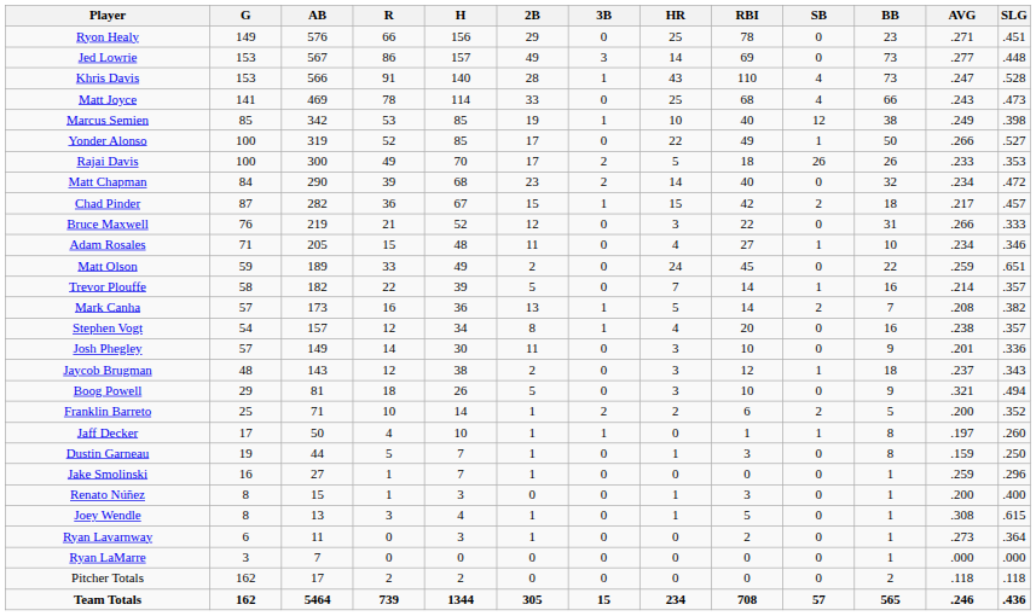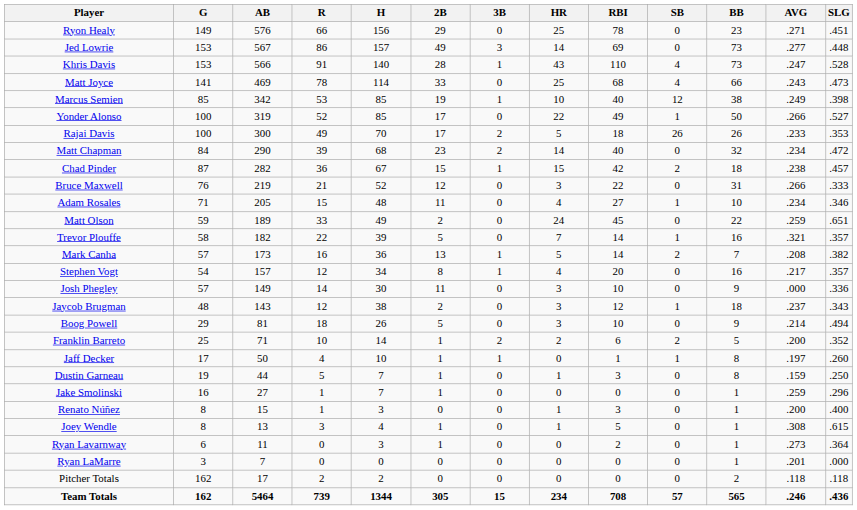 <table class=wikitable style="text-align:center">
 <tr>
 <th bgcolor=#DDDDFF; width="20%">Player</th>
 <th bgcolor=#DDDDFF; width="7%">G</th>
 <th bgcolor=#DDDDFF; width="7%">AB</th>
 <th bgcolor=#DDDDFF; width="7%">R</th>
 <th bgcolor=#DDDDFF; width="7%">H</th>
 <th bgcolor=#DDDDFF; width="7%">2B</th>
 <th bgcolor=#DDDDFF; width="7%">3B</th>
 <th bgcolor=#DDDDFF; width="7%">HR</th>
 <th bgcolor=#DDDDFF; width="7%">RBI</th>
 <th bgcolor=#DDDDFF; width="7%">SB</th>
 <th bgcolor=#DDDDFF; width="7%">BB</th>
 <th bgcolor=#DDDDFF; width="7%">AVG</th>
 <th bgcolor=#DDDDFF; width="7%">SLG</th>
 </tr>
 <tr>
 <td><a href='#'>Ryon Healy</a></td>
 <td>149</td>
 <td>576</td>
 <td>66</td>
 <td>156</td>
 <td>29</td>
 <td>0</td>
 <td>25</td>
 <td>78</td>
 <td>0</td>
 <td>23</td>
 <td>.271</td>
 <td>.451</td>
 </tr>
 <tr>
 <td><a href='#'>Jed Lowrie</a></td>
 <td>153</td>
 <td>567</td>
 <td>86</td>
 <td>157</td>
 <td>49</td>
 <td>3</td>
 <td>14</td>
 <td>69</td>
 <td>0</td>
 <td>73</td>
 <td>.277</td>
 <td>.448</td>
 </tr>
 <tr>
 <td><a href='#'>Khris Davis</a></td>
 <td>153</td>
 <td>566</td>
 <td>91</td>
 <td>140</td>
 <td>28</td>
 <td>1</td>
 <td>43</td>
 <td>110</td>
 <td>4</td>
 <td>73</td>
 <td>.247</td>
 <td>.528</td>
 </tr>
 <tr>
 <td><a href='#'>Matt Joyce</a></td>
 <td>141</td>
 <td>469</td>
 <td>78</td>
 <td>114</td>
 <td>33</td>
 <td>0</td>
 <td>25</td>
 <td>68</td>
 <td>4</td>
 <td>66</td>
 <td>.243</td>
 <td>.473</td>
 </tr>
 <tr>
 <td><a href='#'>Marcus Semien</a></td>
 <td>85</td>
 <td>342</td>
 <td>53</td>
 <td>85</td>
 <td>19</td>
 <td>1</td>
 <td>10</td>
 <td>40</td>
 <td>12</td>
 <td>38</td>
 <td>.249</td>
 <td>.398</td>
 </tr>
 <tr>
 <td><a href='#'>Yonder Alonso</a></td>
 <td>100</td>
 <td>319</td>
 <td>52</td>
 <td>85</td>
 <td>17</td>
 <td>0</td>
 <td>22</td>
 <td>49</td>
 <td>1</td>
 <td>50</td>
 <td>.266</td>
 <td>.527</td>
 </tr>
 <tr>
 <td><a href='#'>Rajai Davis</a></td>
 <td>100</td>
 <td>300</td>
 <td>49</td>
 <td>70</td>
 <td>17</td>
 <td>2</td>
 <td>5</td>
 <td>18</td>
 <td>26</td>
 <td>26</td>
 <td>.233</td>
 <td>.353</td>
 </tr>
 <tr>
 <td><a href='#'>Matt Chapman</a></td>
 <td>84</td>
 <td>290</td>
 <td>39</td>
 <td>68</td>
 <td>23</td>
 <td>2</td>
 <td>14</td>
 <td>40</td>
 <td>0</td>
 <td>32</td>
 <td>.234</td>
 <td>.472</td>
 </tr>
 <tr>
 <td><a href='#'>Chad Pinder</a></td>
 <td>87</td>
 <td>282</td>
 <td>36</td>
 <td>67</td>
 <td>15</td>
 <td>1</td>
 <td>15</td>
 <td>42</td>
 <td>2</td>
 <td>18</td>
-<td>.217</td>
+<td>.238</td>
 <td>.457</td>
 </tr>
 <tr>
 <td><a href='#'>Bruce Maxwell</a></td>
 <td>76</td>
 <td>219</td>
 <td>21</td>
 <td>52</td>
 <td>12</td>
 <td>0</td>
 <td>3</td>
 <td>22</td>
 <td>0</td>
 <td>31</td>
 <td>.266</td>
 <td>.333</td>
 </tr>
 <tr>
 <td><a href='#'>Adam Rosales</a></td>
 <td>71</td>
 <td>205</td>
 <td>15</td>
 <td>48</td>
 <td>11</td>
 <td>0</td>
 <td>4</td>
 <td>27</td>
 <td>1</td>
 <td>10</td>
 <td>.234</td>
 <td>.346</td>
 </tr>
 <tr>
 <td><a href='#'>Matt Olson</a></td>
 <td>59</td>
 <td>189</td>
 <td>33</td>
 <td>49</td>
 <td>2</td>
 <td>0</td>
 <td>24</td>
 <td>45</td>
 <td>0</td>
 <td>22</td>
 <td>.259</td>
 <td>.651</td>
 </tr>
 <tr>
 <td><a href='#'>Trevor Plouffe</a></td>
 <td>58</td>
 <td>182</td>
 <td>22</td>
 <td>39</td>
 <td>5</td>
 <td>0</td>
 <td>7</td>
 <td>14</td>
 <td>1</td>
 <td>16</td>
-<td>.214</td>
+<td>.321</td>
 <td>.357</td>
 </tr>
 <tr>
 <td><a href='#'>Mark Canha</a></td>
 <td>57</td>
 <td>173</td>
 <td>16</td>
 <td>36</td>
 <td>13</td>
 <td>1</td>
 <td>5</td>
 <td>14</td>
 <td>2</td>
 <td>7</td>
 <td>.208</td>
 <td>.382</td>
 </tr>
 <tr>
 <td><a href='#'>Stephen Vogt</a></td>
 <td>54</td>
 <td>157</td>
 <td>12</td>
 <td>34</td>
 <td>8</td>
 <td>1</td>
 <td>4</td>
 <td>20</td>
 <td>0</td>
 <td>16</td>
-<td>.238</td>
+<td>.217</td>
 <td>.357</td>
 </tr>
 <tr>
 <td><a href='#'>Josh Phegley</a></td>
 <td>57</td>
 <td>149</td>
 <td>14</td>
 <td>30</td>
 <td>11</td>
 <td>0</td>
 <td>3</td>
 <td>10</td>
 <td>0</td>
 <td>9</td>
-<td>.201</td>
+<td>.000</td>
 <td>.336</td>
 </tr>
 <tr>
 <td><a href='#'>Jaycob Brugman</a></td>
 <td>48</td>
 <td>143</td>
 <td>12</td>
 <td>38</td>
 <td>2</td>
 <td>0</td>
 <td>3</td>
 <td>12</td>
 <td>1</td>
 <td>18</td>
 <td>.237</td>
 <td>.343</td>
 </tr>
 <tr>
 <td><a href='#'>Boog Powell</a></td>
 <td>29</td>
 <td>81</td>
 <td>18</td>
 <td>26</td>
 <td>5</td>
 <td>0</td>
 <td>3</td>
 <td>10</td>
 <td>0</td>
 <td>9</td>
-<td>.321</td>
+<td>.214</td>
 <td>.494</td>
 </tr>
 <tr>
 <td><a href='#'>Franklin Barreto</a></td>
 <td>25</td>
 <td>71</td>
 <td>10</td>
 <td>14</td>
 <td>1</td>
 <td>2</td>
 <td>2</td>
 <td>6</td>
 <td>2</td>
 <td>5</td>
 <td>.200</td>
 <td>.352</td>
 </tr>
 <tr>
 <td><a href='#'>Jaff Decker</a></td>
 <td>17</td>
 <td>50</td>
 <td>4</td>
 <td>10</td>
 <td>1</td>
 <td>1</td>
 <td>0</td>
 <td>1</td>
 <td>1</td>
 <td>8</td>
 <td>.197</td>
 <td>.260</td>
 </tr>
 <tr>
 <td><a href='#'>Dustin Garneau</a></td>
 <td>19</td>
 <td>44</td>
 <td>5</td>
 <td>7</td>
 <td>1</td>
 <td>0</td>
 <td>1</td>
 <td>3</td>
 <td>0</td>
 <td>8</td>
 <td>.159</td>
 <td>.250</td>
 </tr>
 <tr>
 <td><a href='#'>Jake Smolinski</a></td>
 <td>16</td>
 <td>27</td>
 <td>1</td>
 <td>7</td>
 <td>1</td>
 <td>0</td>
 <td>0</td>
 <td>0</td>
 <td>0</td>
 <td>1</td>
 <td>.259</td>
 <td>.296</td>
 </tr>
 <tr>
 <td><a href='#'>Renato Núñez</a></td>
 <td>8</td>
 <td>15</td>
 <td>1</td>
 <td>3</td>
 <td>0</td>
 <td>0</td>
 <td>1</td>
 <td>3</td>
 <td>0</td>
 <td>1</td>
 <td>.200</td>
 <td>.400</td>
 </tr>
 <tr>
 <td><a href='#'>Joey Wendle</a></td>
 <td>8</td>
 <td>13</td>
 <td>3</td>
 <td>4</td>
 <td>1</td>
 <td>0</td>
 <td>1</td>
 <td>5</td>
 <td>0</td>
 <td>1</td>
 <td>.308</td>
 <td>.615</td>
 </tr>
 <tr>
 <td><a href='#'>Ryan Lavarnway</a></td>
 <td>6</td>
 <td>11</td>
 <td>0</td>
 <td>3</td>
 <td>1</td>
 <td>0</td>
 <td>0</td>
 <td>2</td>
 <td>0</td>
 <td>1</td>
 <td>.273</td>
 <td>.364</td>
 </tr>
 <tr>
 <td><a href='#'>Ryan LaMarre</a></td>
 <td>3</td>
 <td>7</td>
 <td>0</td>
 <td>0</td>
 <td>0</td>
 <td>0</td>
 <td>0</td>
 <td>0</td>
 <td>0</td>
 <td>1</td>
-<td>.000</td>
+<td>.201</td>
 <td>.000</td>
 </tr>
 <tr>
 <td>Pitcher Totals</td>
 <td>162</td>
 <td>17</td>
 <td>2</td>
 <td>2</td>
 <td>0</td>
 <td>0</td>
 <td>0</td>
 <td>0</td>
 <td>0</td>
 <td>2</td>
 <td>.118</td>
 <td>.118</td>
 </tr>
 <tr>
 <td><strong>Team Totals</strong></td>
 <td><strong>162</strong></td>
 <td><strong>5464</strong></td>
 <td><strong>739</strong></td>
 <td><strong>1344</strong></td>
 <td><strong>305</strong></td>
 <td><strong>15</strong></td>
 <td><strong>234</strong></td>
 <td><strong>708</strong></td>
 <td><strong>57</strong></td>
 <td><strong>565</strong></td>
 <td><strong>.246</strong></td>
 <td><strong>.436</strong></td>
 </tr>
 </table>
